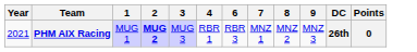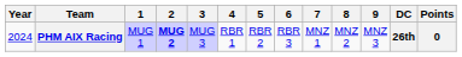 <table class="wikitable" style="text-align:center; font-size:85%">
 <tr>
 <th>Year</th>
 <th>Team</th>
 <th>1</th>
 <th>2</th>
 <th>3</th>
 <th>4</th>
+<th>5</th>
 <th>6</th>
 <th>7</th>
 <th>8</th>
 <th>9</th>
 <th>DC</th>
 <th>Points</th>
 </tr>
 <tr>
-<td><a href='#'>2021</a></td>
+<td><a href='#'>2024</a></td>
 <th nowrap><a href='#'>PHM AIX Racing</a></th>
 <td style="background:#cfcfff;"><a href='#'>MUG<br>1</a><br></td>
 <td style="background:#cfcfff;"><strong><a href='#'>MUG<br>2</a><br></strong></td>
 <td style="background:#cfcfff;"><a href='#'>MUG<br>3</a><br></td>
 <td style="background:#"><a href='#'>RBR<br>1</a><br></td>
+<td style="background:#"><a href='#'>RBR<br>2</a><br></td>
 <td style="background:#"><a href='#'>RBR<br>3</a><br></td>
 <td style="background:#"><a href='#'>MNZ<br>1</a><br></td>
 <td style="background:#"><a href='#'>MNZ<br>2</a><br></td>
 <td style="background:#"><a href='#'>MNZ<br>3</a><br></td>
 <th style="background:#">26th</th>
 <th style="background:#">0</th>
 </tr>
 </table>
